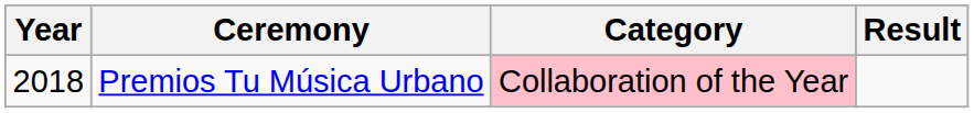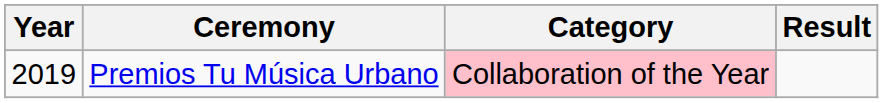 <table class="wikitable plainrowheaders">
 <tr>
 <th scope="col">Year</th>
 <th scope="col">Ceremony</th>
 <th scope="col">Category</th>
 <th scope="col">Result</th>
 </tr>
 <tr>
-<td rowspan="1">2018</td>
+<td rowspan="1">2019</td>
 <td><a href='#'>Premios Tu Música Urbano</a></td>
 <td style="background: pink;">Collaboration of the Year</td>
 <td></td>
 </tr>
 </table>
